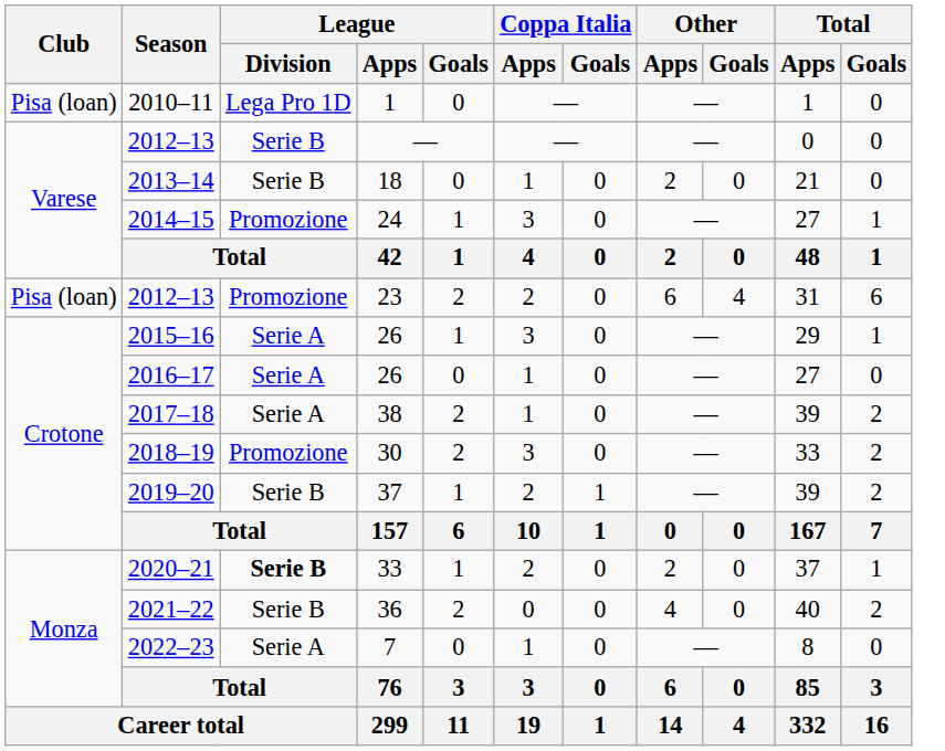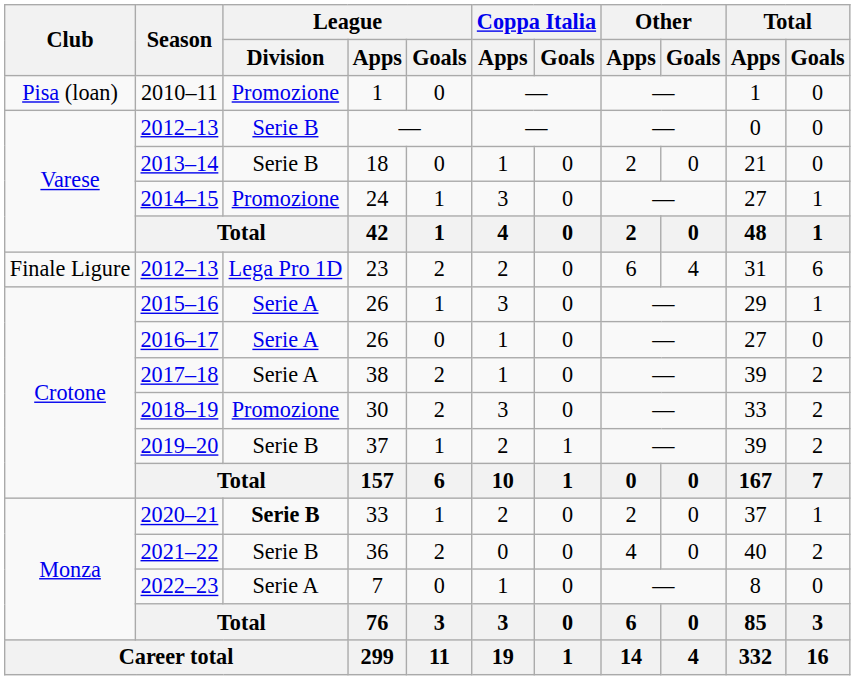 <table class="wikitable" style="text-align: center">
 <tr>
 <th rowspan="2">Club</th>
 <th rowspan="2">Season</th>
 <th colspan="3">League</th>
 <th colspan="2"><a href='#'>Coppa Italia</a></th>
 <th colspan="2">Other</th>
 <th colspan="2">Total</th>
 </tr>
 <tr>
 <th>Division</th>
 <th>Apps</th>
 <th>Goals</th>
 <th>Apps</th>
 <th>Goals</th>
 <th>Apps</th>
 <th>Goals</th>
 <th>Apps</th>
 <th>Goals</th>
 </tr>
 <tr>
 <td><a href='#'>Pisa</a> (loan)</td>
 <td>2010–11</td>
-<td><a href='#'>Lega Pro 1D</a></td>
+<td><a href='#'>Promozione</a></td>
 <td>1</td>
 <td>0</td>
 <td colspan="2">—</td>
 <td colspan="2">—</td>
 <td>1</td>
 <td>0</td>
 </tr>
 <tr>
 <td rowspan="4"><a href='#'>Varese</a></td>
 <td><a href='#'>2012–13</a></td>
 <td><a href='#'>Serie B</a></td>
 <td colspan="2">—</td>
 <td colspan="2">—</td>
 <td colspan="2">—</td>
 <td>0</td>
 <td>0</td>
 </tr>
 <tr>
 <td><a href='#'>2013–14</a></td>
 <td>Serie B</td>
 <td>18</td>
 <td>0</td>
 <td>1</td>
 <td>0</td>
 <td>2</td>
 <td>0</td>
 <td>21</td>
 <td>0</td>
 </tr>
 <tr>
 <td><a href='#'>2014–15</a></td>
 <td><a href='#'>Promozione</a></td>
 <td>24</td>
 <td>1</td>
 <td>3</td>
 <td>0</td>
 <td colspan="2">—</td>
 <td>27</td>
 <td>1</td>
 </tr>
 <tr>
 <th colspan="2">Total</th>
 <th>42</th>
 <th>1</th>
 <th>4</th>
 <th>0</th>
 <th>2</th>
 <th>0</th>
 <th>48</th>
 <th>1</th>
 </tr>
 <tr>
-<td><a href='#'>Pisa</a> (loan)</td>
+<td>Finale Ligure</td>
 <td><a href='#'>2012–13</a></td>
-<td><a href='#'>Promozione</a></td>
+<td><a href='#'>Lega Pro 1D</a></td>
 <td>23</td>
 <td>2</td>
 <td>2</td>
 <td>0</td>
 <td>6</td>
 <td>4</td>
 <td>31</td>
 <td>6</td>
 </tr>
 <tr>
 <td rowspan="6"><a href='#'>Crotone</a></td>
 <td><a href='#'>2015–16</a></td>
 <td><a href='#'>Serie A</a></td>
 <td>26</td>
 <td>1</td>
 <td>3</td>
 <td>0</td>
 <td colspan="2">—</td>
 <td>29</td>
 <td>1</td>
 </tr>
 <tr>
 <td><a href='#'>2016–17</a></td>
 <td><a href='#'>Serie A</a></td>
 <td>26</td>
 <td>0</td>
 <td>1</td>
 <td>0</td>
 <td colspan="2">—</td>
 <td>27</td>
 <td>0</td>
 </tr>
 <tr>
 <td><a href='#'>2017–18</a></td>
 <td>Serie A</td>
 <td>38</td>
 <td>2</td>
 <td>1</td>
 <td>0</td>
 <td colspan="2">—</td>
 <td>39</td>
 <td>2</td>
 </tr>
 <tr>
 <td><a href='#'>2018–19</a></td>
 <td><a href='#'>Promozione</a></td>
 <td>30</td>
 <td>2</td>
 <td>3</td>
 <td>0</td>
 <td colspan="2">—</td>
 <td>33</td>
 <td>2</td>
 </tr>
 <tr>
 <td><a href='#'>2019–20</a></td>
 <td>Serie B</td>
 <td>37</td>
 <td>1</td>
 <td>2</td>
 <td>1</td>
 <td colspan="2">—</td>
 <td>39</td>
 <td>2</td>
 </tr>
 <tr>
 <th colspan="2">Total</th>
 <th>157</th>
 <th>6</th>
 <th>10</th>
 <th>1</th>
 <th>0</th>
 <th>0</th>
 <th>167</th>
 <th>7</th>
 </tr>
 <tr>
 <td rowspan="4"><a href='#'>Monza</a></td>
 <td><a href='#'>2020–21</a></td>
 <td><strong>Serie B</strong></td>
 <td>33</td>
 <td>1</td>
 <td>2</td>
 <td>0</td>
 <td>2</td>
 <td>0</td>
 <td>37</td>
 <td>1</td>
 </tr>
 <tr>
 <td><a href='#'>2021–22</a></td>
 <td>Serie B</td>
 <td>36</td>
 <td>2</td>
 <td>0</td>
 <td>0</td>
 <td>4</td>
 <td>0</td>
 <td>40</td>
 <td>2</td>
 </tr>
 <tr>
 <td><a href='#'>2022–23</a></td>
 <td>Serie A</td>
 <td>7</td>
 <td>0</td>
 <td>1</td>
 <td>0</td>
 <td colspan="2">—</td>
 <td>8</td>
 <td>0</td>
 </tr>
 <tr>
 <th colspan="2">Total</th>
 <th>76</th>
 <th>3</th>
 <th>3</th>
 <th>0</th>
 <th>6</th>
 <th>0</th>
 <th>85</th>
 <th>3</th>
 </tr>
 <tr>
 <th colspan="3">Career total</th>
 <th>299</th>
 <th>11</th>
 <th>19</th>
 <th>1</th>
 <th>14</th>
 <th>4</th>
 <th>332</th>
 <th>16</th>
 </tr>
 </table>
